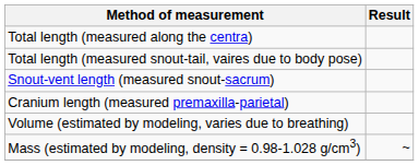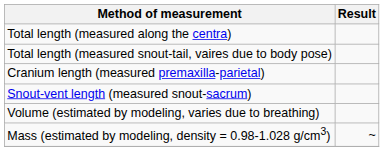 <table class="wikitable">
 <tr>
 <th>Method of measurement</th>
 <th>Result </th>
 </tr>
 <tr>
 <td>Total length (measured along the <a href='#'>centra</a>)</td>
 <td align=right></td>
 </tr>
 <tr>
 <td>Total length (measured snout-tail, vaires due to body pose)</td>
 <td align=right></td>
 </tr>
 <tr>
-<td><a href='#'>Snout-vent length</a> (measured snout-<a href='#'>sacrum</a>)</td>
+<td>Cranium length (measured <a href='#'>premaxilla</a>-<a href='#'>parietal</a>)</td>
 <td align=right></td>
 </tr>
 <tr>
-<td>Cranium length (measured <a href='#'>premaxilla</a>-<a href='#'>parietal</a>)</td>
+<td><a href='#'>Snout-vent length</a> (measured snout-<a href='#'>sacrum</a>)</td>
 <td align=right></td>
 </tr>
 <tr>
 <td>Volume (estimated by modeling, varies due to breathing)</td>
 <td align=right></td>
 </tr>
 <tr>
 <td>Mass (estimated by modeling, density = 0.98-1.028 g/cm<sup>3</sup>)</td>
 <td align=right>~</td>
 </tr>
 <tr>
 </tr>
 </table>
